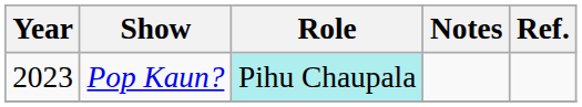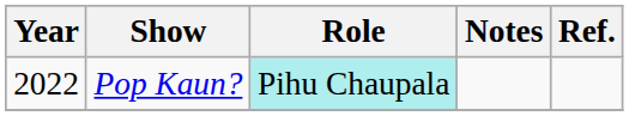 <table class="wikitable sortable">
 <tr>
 <th>Year</th>
 <th>Show</th>
 <th>Role</th>
 <th>Notes</th>
 <th>Ref.</th>
 </tr>
 <tr>
-<td>2023</td>
+<td>2022</td>
 <td><em><a href='#'>Pop Kaun?</a></em></td>
 <td style="background: paleturquoise;">Pihu Chaupala</td>
 <td></td>
 <td></td>
 </tr>
 <tr>
 </tr>
 </table>
